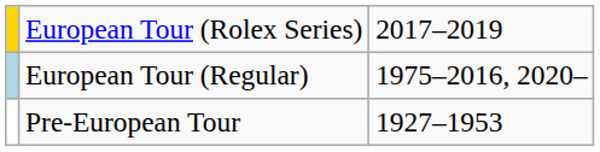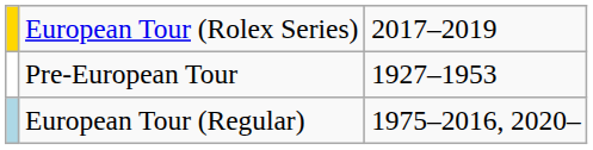 <table class="wikitable" style="font-size:95%">
 <tr>
 <td style="background:gold"></td>
 <td><a href='#'>European Tour</a> (Rolex Series)</td>
 <td>2017–2019</td>
 </tr>
 <tr>
+<td style="background:white"></td>
+<td>Pre-European Tour</td>
+<td>1927–1953</td>
+</tr>
+<tr>
 <td style="background:lightblue"></td>
 <td>European Tour (Regular)</td>
 <td>1975–2016, 2020–</td>
 </tr>
-<tr>
-<td style="background:white"></td>
-<td>Pre-European Tour</td>
-<td>1927–1953</td>
-</tr>
 </table>
